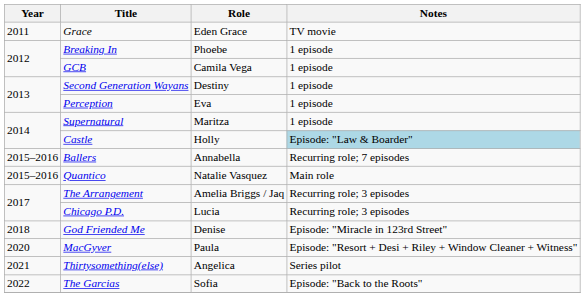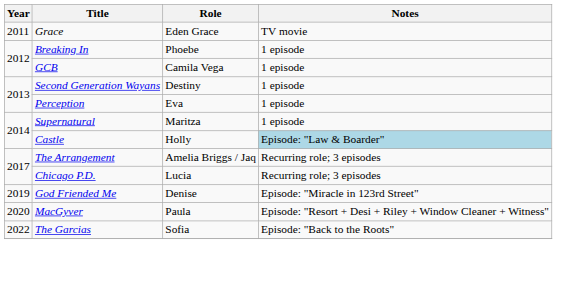 <table class="wikitable sortable">
 <tr>
 <th>Year</th>
 <th>Title</th>
 <th>Role</th>
 <th>Notes</th>
 </tr>
 <tr>
 <td>2011</td>
 <td><em>Grace</em></td>
 <td>Eden Grace</td>
 <td>TV movie</td>
 </tr>
 <tr>
 <td rowspan="2">2012</td>
 <td><em><a href='#'>Breaking In</a></em></td>
 <td>Phoebe</td>
 <td>1 episode</td>
 </tr>
 <tr>
 <td><em><a href='#'>GCB</a></em></td>
 <td>Camila Vega</td>
 <td>1 episode</td>
 </tr>
 <tr>
 <td rowspan="2">2013</td>
 <td><em><a href='#'>Second Generation Wayans</a></em></td>
 <td>Destiny</td>
 <td>1 episode</td>
 </tr>
 <tr>
 <td><em><a href='#'>Perception</a></em></td>
 <td>Eva</td>
 <td>1 episode</td>
 </tr>
 <tr>
 <td rowspan="2">2014</td>
 <td><em><a href='#'>Supernatural</a></em></td>
 <td>Maritza</td>
 <td>1 episode</td>
 </tr>
 <tr>
 <td><em><a href='#'>Castle</a></em></td>
 <td>Holly</td>
 <td style="background: lightblue;">Episode: "Law & Boarder"</td>
 </tr>
 <tr>
-<td>2015–2016</td>
-<td><em><a href='#'>Ballers</a></em></td>
-<td>Annabella</td>
-<td>Recurring role; 7 episodes</td>
-</tr>
-<tr>
-<td>2015–2016</td>
-<td><em><a href='#'>Quantico</a></em></td>
-<td>Natalie Vasquez</td>
-<td>Main role</td>
-</tr>
-<tr>
 <td rowspan="2">2017</td>
 <td><em><a href='#'>The Arrangement</a></em></td>
 <td>Amelia Briggs / Jaq</td>
 <td>Recurring role; 3 episodes</td>
 </tr>
 <tr>
 <td><em><a href='#'>Chicago P.D.</a></em></td>
 <td>Lucia</td>
 <td>Recurring role; 3 episodes</td>
 </tr>
 <tr>
-<td>2018</td>
+<td>2019</td>
 <td><em><a href='#'>God Friended Me</a></em></td>
 <td>Denise</td>
 <td>Episode: "Miracle in 123rd Street"</td>
 </tr>
 <tr>
 <td>2020</td>
 <td><em><a href='#'>MacGyver</a></em></td>
 <td>Paula</td>
 <td>Episode: "Resort + Desi + Riley + Window Cleaner + Witness"</td>
 </tr>
 <tr>
-<td>2021</td>
-<td><em><a href='#'>Thirtysomething(else)</a></em></td>
-<td>Angelica</td>
-<td>Series pilot</td>
-</tr>
-<tr>
 <td>2022</td>
 <td><em><a href='#'>The Garcias</a></em></td>
 <td>Sofia</td>
 <td>Episode: "Back to the Roots"</td>
 </tr>
 <tr>
 </tr>
 </table>
